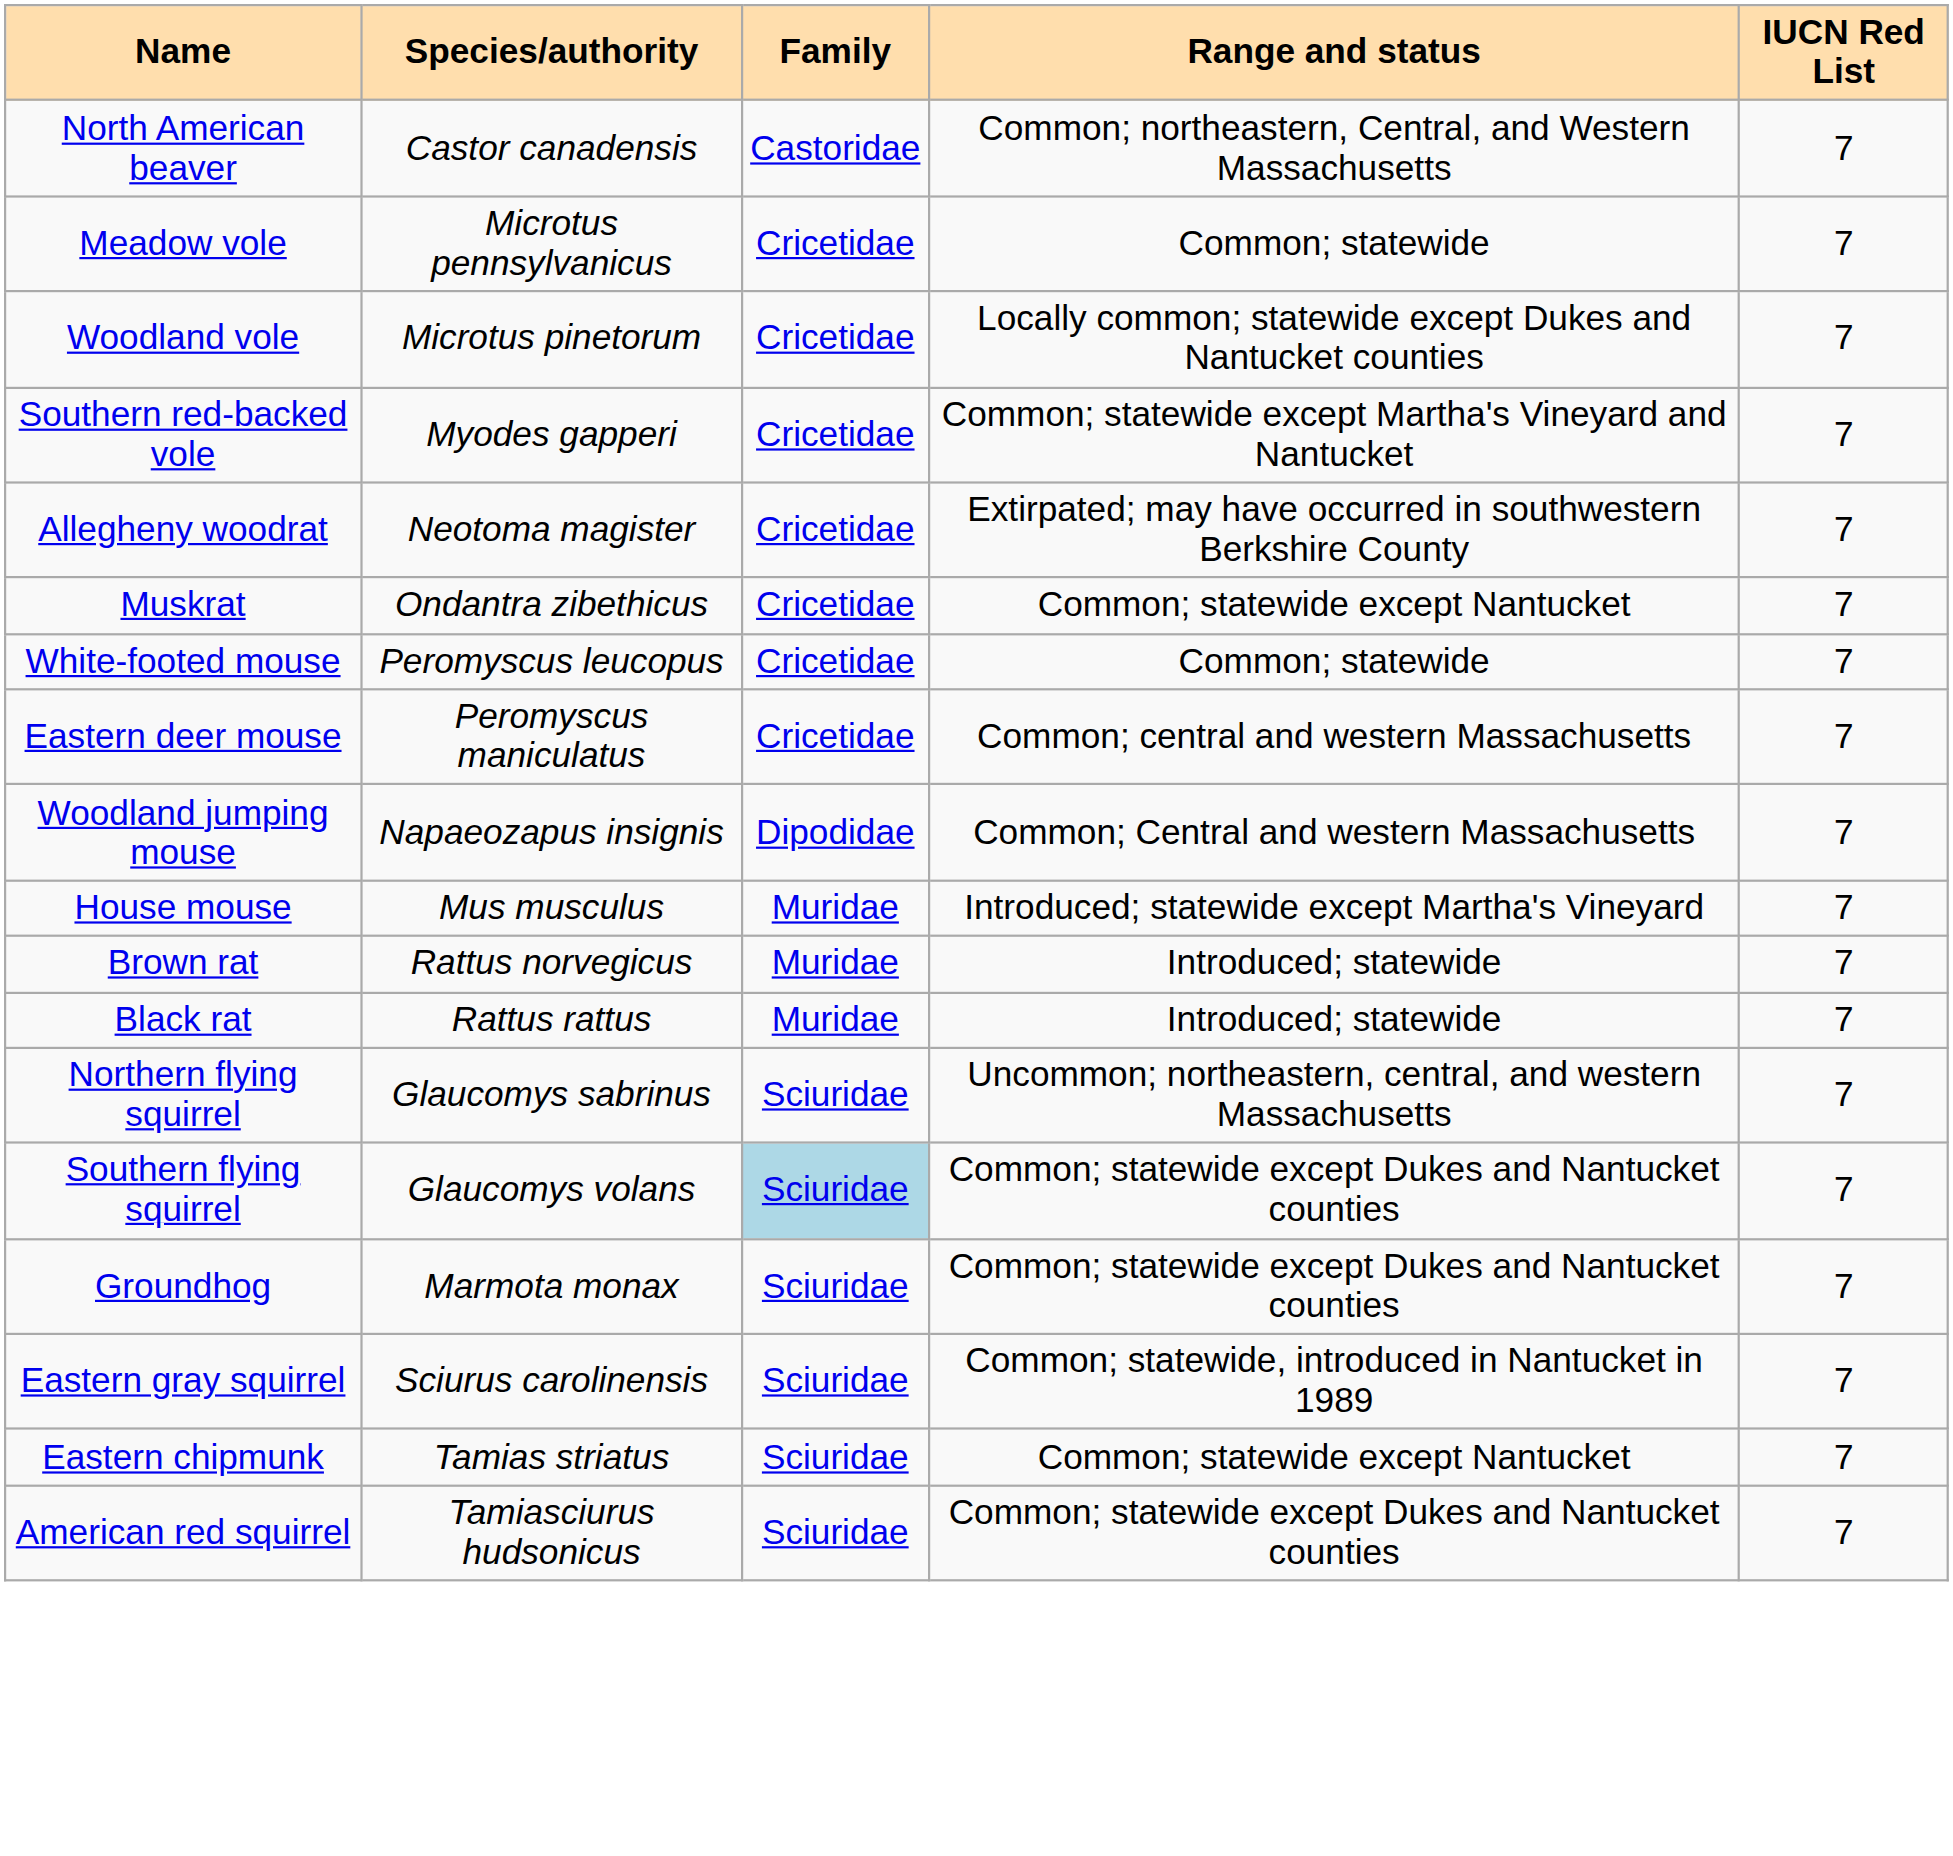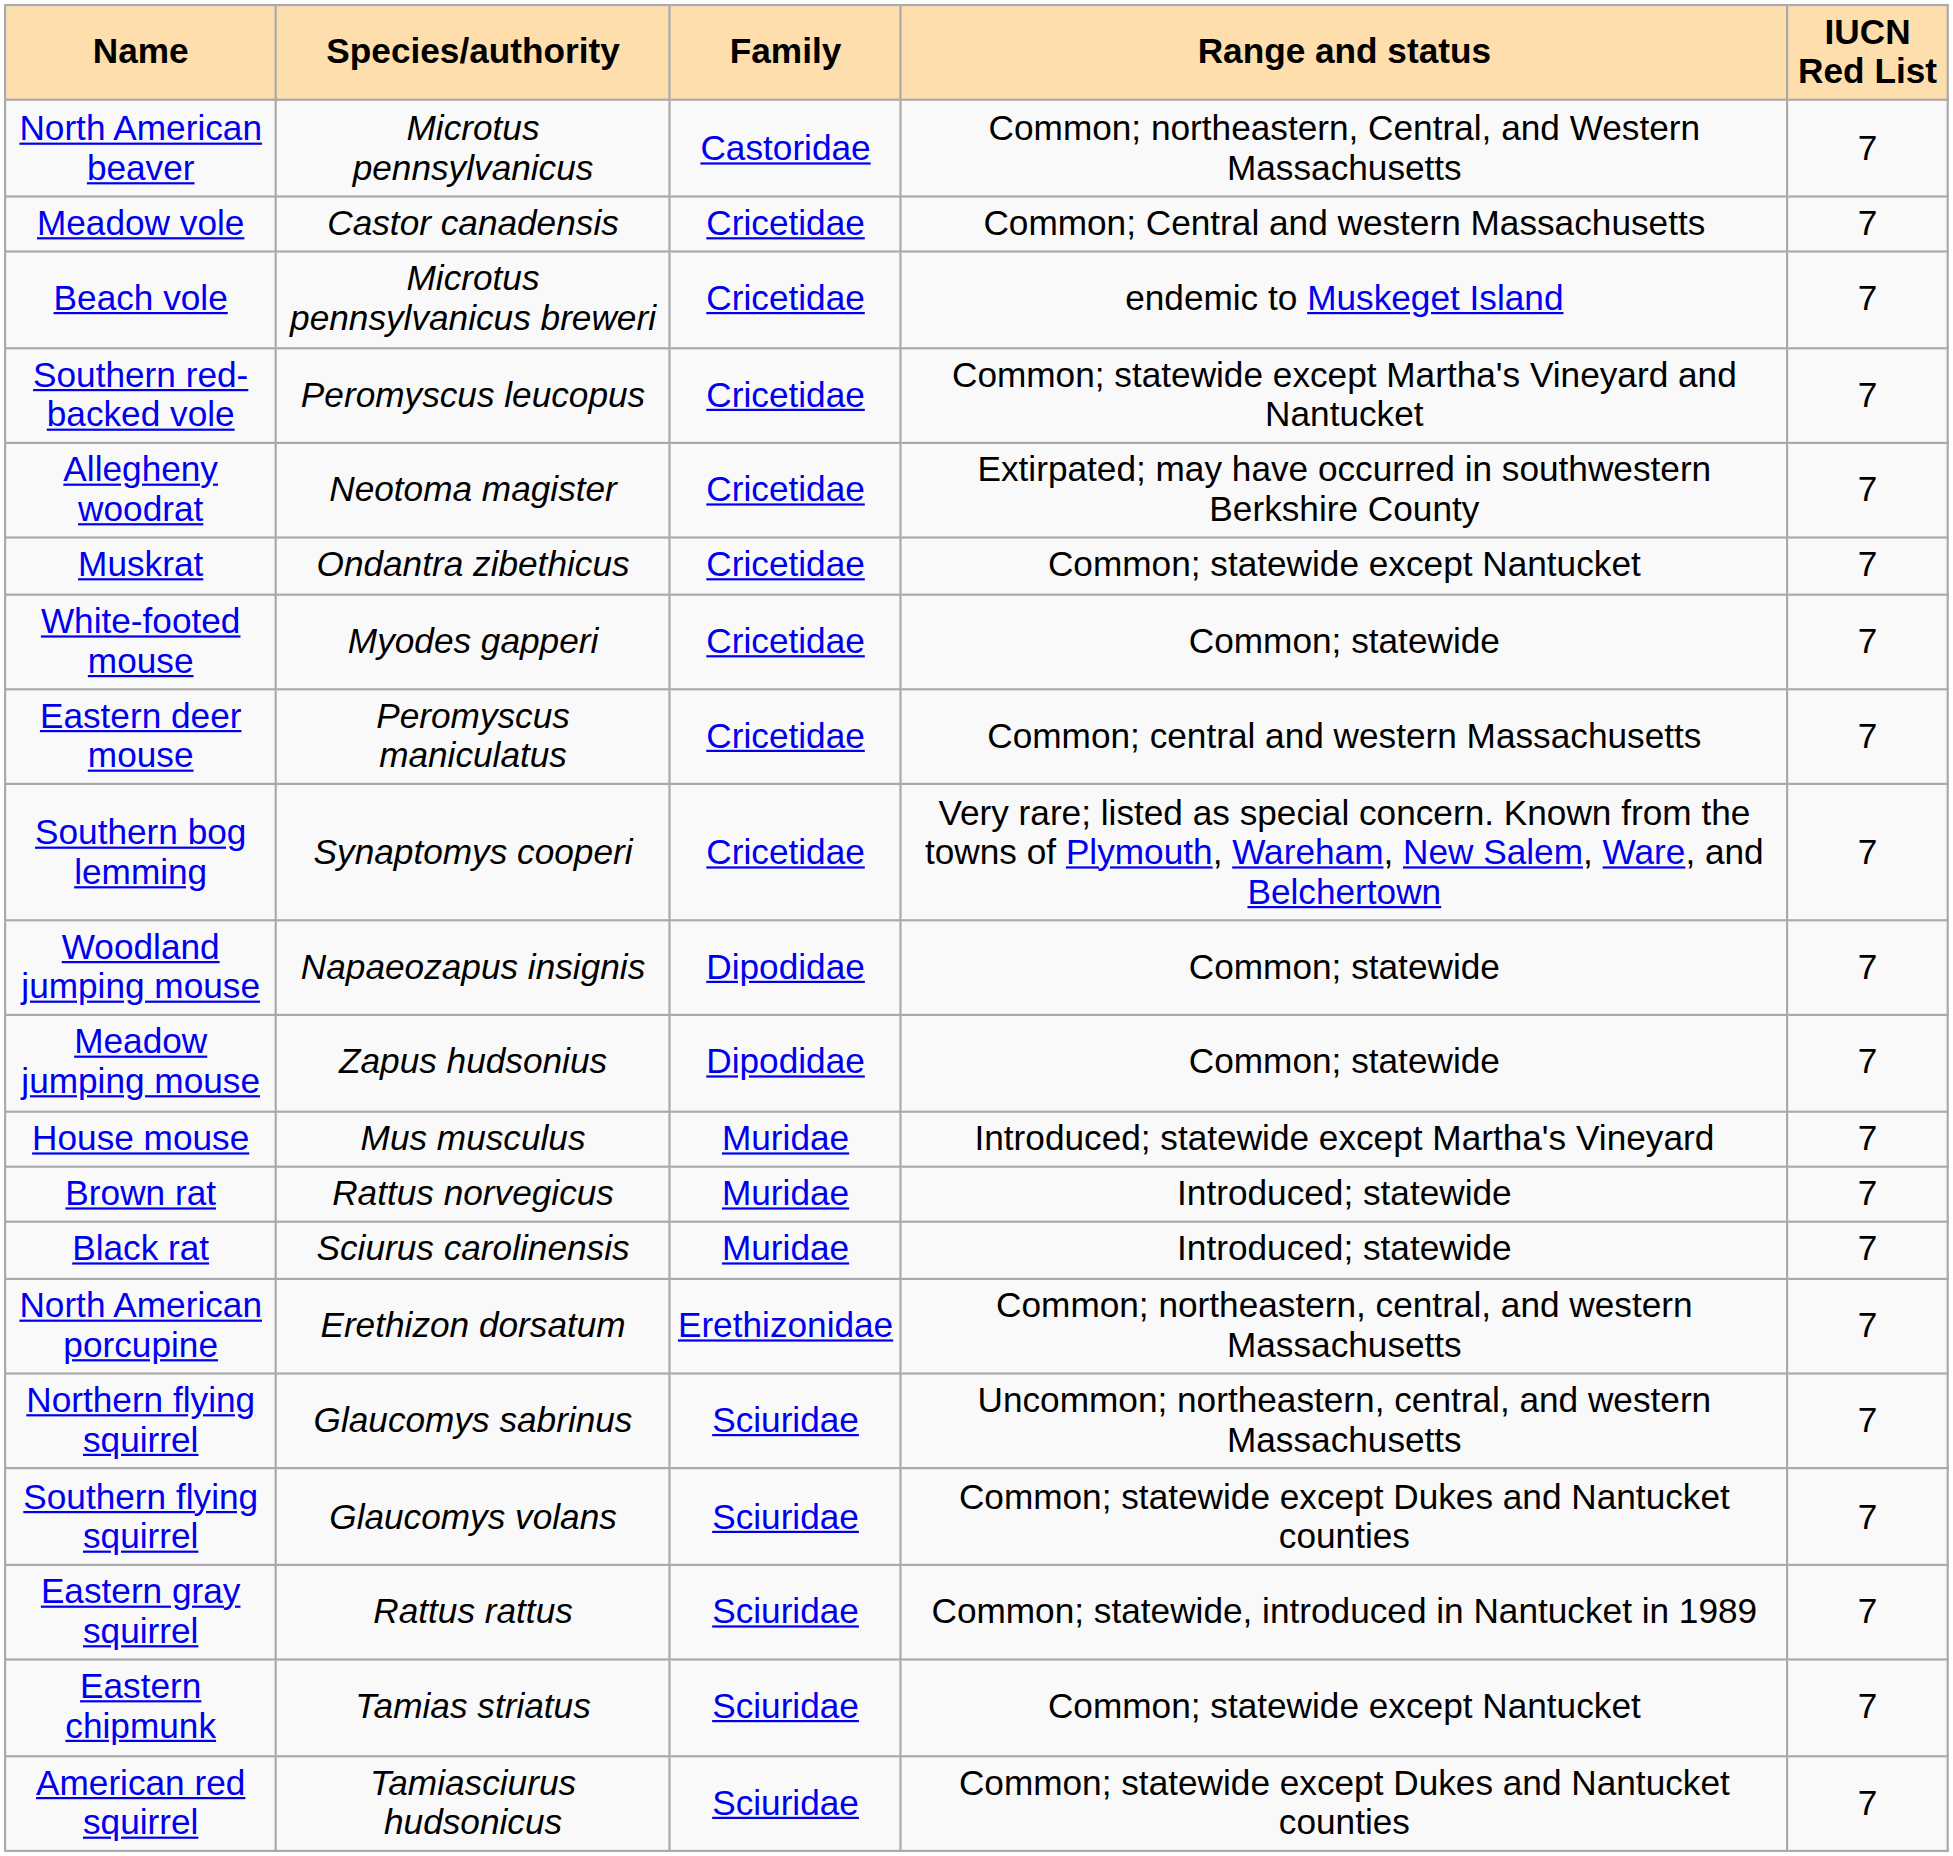 <table class="sortable wikitable" style="margin:1em auto; text-align:center;">
 <tr>
 <th style=background:navajowhite>Name</th>
 <th style=background:navajowhite>Species/authority</th>
 <th style=background:navajowhite>Family</th>
 <th style=background:navajowhite>Range and status</th>
 <th style=background:navajowhite>IUCN Red List</th>
 </tr>
 <tr>
 <td><a href='#'>North American beaver</a><br></td>
-<td><em>Castor canadensis</em><br></td>
+<td><em>Microtus pennsylvanicus</em><br></td>
 <td><a href='#'>Castoridae</a></td>
 <td>Common; northeastern, Central, and Western Massachusetts</td>
 <td><div>7</div></td>
 </tr>
 <tr>
 <td><a href='#'>Meadow vole</a><br></td>
-<td><em>Microtus pennsylvanicus</em><br></td>
+<td><em>Castor canadensis</em><br></td>
 <td><a href='#'>Cricetidae</a></td>
-<td>Common; statewide</td>
+<td>Common; Central and western Massachusetts</td>
 <td><div>7</div></td>
 </tr>
 <tr>
-<td><a href='#'>Woodland vole</a><br></td>
-<td><em>Microtus pinetorum</em><br></td>
+<td><a href='#'>Beach vole</a><br></td>
+<td><em>Microtus pennsylvanicus breweri</em></td>
 <td><a href='#'>Cricetidae</a></td>
-<td>Locally common; statewide except Dukes and Nantucket counties</td>
+<td>endemic to <a href='#'>Muskeget Island</a></td>
 <td><div>7</div></td>
 </tr>
 <tr>
 <td><a href='#'>Southern red-backed vole</a><br></td>
-<td><em>Myodes gapperi</em><br></td>
+<td><em>Peromyscus leucopus</em><br></td>
 <td><a href='#'>Cricetidae</a></td>
 <td>Common; statewide except Martha's Vineyard and Nantucket</td>
 <td><div>7</div></td>
 </tr>
 <tr>
 <td><a href='#'>Allegheny woodrat</a><br></td>
 <td><em>Neotoma magister</em><br></td>
 <td><a href='#'>Cricetidae</a></td>
 <td>Extirpated; may have occurred in southwestern Berkshire County</td>
 <td><div>7</div></td>
 </tr>
 <tr>
 <td><a href='#'>Muskrat</a><br></td>
 <td><em>Ondantra zibethicus</em><br></td>
 <td><a href='#'>Cricetidae</a></td>
 <td>Common; statewide except Nantucket</td>
 <td><div>7</div></td>
 </tr>
 <tr>
 <td><a href='#'>White-footed mouse</a><br></td>
-<td><em>Peromyscus leucopus</em><br></td>
+<td><em>Myodes gapperi</em><br></td>
 <td><a href='#'>Cricetidae</a></td>
 <td>Common; statewide</td>
 <td><div>7</div></td>
 </tr>
 <tr>
 <td><a href='#'>Eastern deer mouse</a><br></td>
 <td><em>Peromyscus maniculatus</em><br></td>
 <td><a href='#'>Cricetidae</a></td>
 <td>Common; central and western Massachusetts</td>
 <td><div>7</div></td>
 </tr>
 <tr>
+<td><a href='#'>Southern bog lemming</a><br></td>
+<td><em>Synaptomys cooperi</em><br></td>
+<td><a href='#'>Cricetidae</a></td>
+<td>Very rare; listed as special concern. Known from the towns of <a href='#'>Plymouth</a>, <a href='#'>Wareham</a>, <a href='#'>New Salem</a>, <a href='#'>Ware</a>, and <a href='#'>Belchertown</a></td>
+<td><div>7</div></td>
+</tr>
+<tr>
 <td><a href='#'>Woodland jumping mouse</a><br></td>
 <td><em>Napaeozapus insignis</em><br></td>
 <td><a href='#'>Dipodidae</a></td>
-<td>Common; Central and western Massachusetts</td>
+<td>Common; statewide</td>
+<td><div>7</div></td>
+</tr>
+<tr>
+<td><a href='#'>Meadow jumping mouse</a><br></td>
+<td><em>Zapus hudsonius</em><br></td>
+<td><a href='#'>Dipodidae</a></td>
+<td>Common; statewide</td>
 <td><div>7</div></td>
 </tr>
 <tr>
 <td><a href='#'>House mouse</a><br></td>
 <td><em>Mus musculus</em><br></td>
 <td><a href='#'>Muridae</a></td>
 <td>Introduced; statewide except Martha's Vineyard</td>
 <td><div>7</div></td>
 </tr>
 <tr>
 <td><a href='#'>Brown rat</a><br></td>
 <td><em>Rattus norvegicus</em><br></td>
 <td><a href='#'>Muridae</a></td>
 <td>Introduced; statewide</td>
 <td><div>7</div></td>
 </tr>
 <tr>
 <td><a href='#'>Black rat</a><br></td>
-<td><em>Rattus rattus</em><br></td>
+<td><em>Sciurus carolinensis</em><br></td>
 <td><a href='#'>Muridae</a></td>
 <td>Introduced; statewide</td>
+<td><div>7</div></td>
+</tr>
+<tr>
+<td><a href='#'>North American porcupine</a><br></td>
+<td><em>Erethizon dorsatum</em><br></td>
+<td><a href='#'>Erethizonidae</a></td>
+<td>Common; northeastern, central, and western Massachusetts</td>
 <td><div>7</div></td>
 </tr>
 <tr>
 <td><a href='#'>Northern flying squirrel</a><br></td>
 <td><em>Glaucomys sabrinus</em><br></td>
 <td><a href='#'>Sciuridae</a></td>
 <td>Uncommon; northeastern, central, and western Massachusetts</td>
 <td><div>7</div></td>
 </tr>
 <tr>
 <td><a href='#'>Southern flying squirrel</a><br></td>
 <td><em>Glaucomys volans</em><br></td>
-<td style="background: lightblue;"><a href='#'>Sciuridae</a></td>
-<td>Common; statewide except Dukes and Nantucket counties</td>
-<td><div>7</div></td>
-</tr>
-<tr>
-<td><a href='#'>Groundhog</a><br></td>
-<td><em>Marmota monax</em><br></td>
 <td><a href='#'>Sciuridae</a></td>
 <td>Common; statewide except Dukes and Nantucket counties</td>
 <td><div>7</div></td>
 </tr>
 <tr>
 <td><a href='#'>Eastern gray squirrel</a><br></td>
-<td><em>Sciurus carolinensis</em><br></td>
+<td><em>Rattus rattus</em><br></td>
 <td><a href='#'>Sciuridae</a></td>
 <td>Common; statewide, introduced in Nantucket in 1989</td>
 <td><div>7</div></td>
 </tr>
 <tr>
 <td><a href='#'>Eastern chipmunk</a><br></td>
 <td><em>Tamias striatus</em><br></td>
 <td><a href='#'>Sciuridae</a></td>
 <td>Common; statewide except Nantucket</td>
 <td><div>7</div></td>
 </tr>
 <tr>
 <td><a href='#'>American red squirrel</a><br></td>
 <td><em>Tamiasciurus hudsonicus</em><br></td>
 <td><a href='#'>Sciuridae</a></td>
 <td>Common; statewide except Dukes and Nantucket counties</td>
 <td><div>7</div></td>
 </tr>
 </table>
